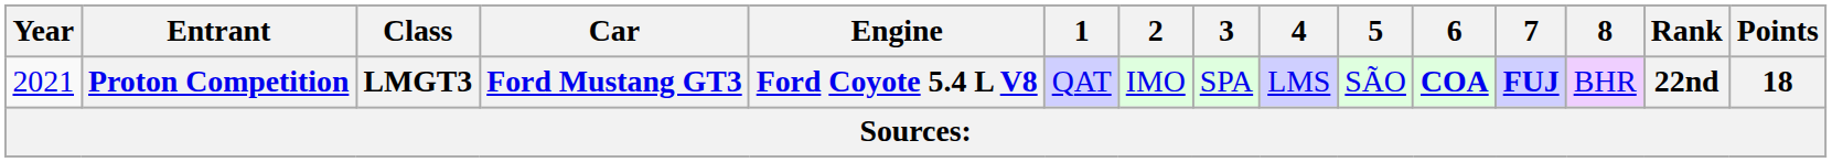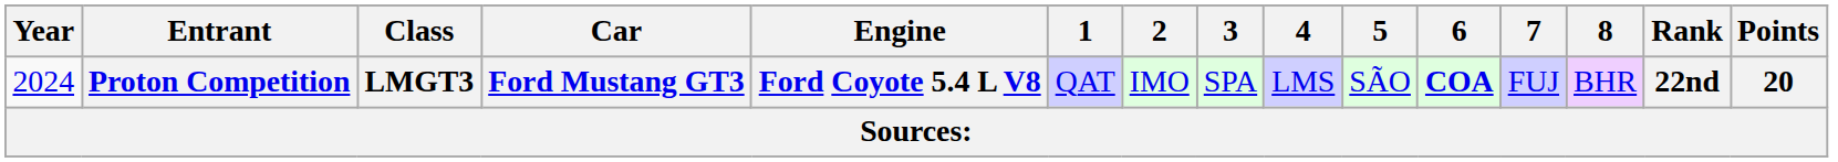 <table class="wikitable" style="text-align:center; font-size:90%">
 <tr>
 <th>Year</th>
 <th>Entrant</th>
 <th>Class</th>
 <th>Car</th>
 <th>Engine</th>
 <th>1</th>
 <th>2</th>
 <th>3</th>
 <th>4</th>
 <th>5</th>
 <th>6</th>
 <th>7</th>
 <th>8</th>
 <th>Rank</th>
 <th>Points</th>
 </tr>
 <tr>
-<td><a href='#'>2021</a></td>
+<td><a href='#'>2024</a></td>
 <th><a href='#'>Proton Competition</a></th>
 <th>LMGT3</th>
 <th><a href='#'>Ford Mustang GT3</a></th>
 <th><a href='#'>Ford</a> <a href='#'>Coyote</a> 5.4 L <a href='#'>V8</a></th>
 <td style="background:#CFCFFF;"><a href='#'>QAT</a><br></td>
 <td style="background:#DFFFDF;"><a href='#'>IMO</a><br></td>
 <td style="background:#DFFFDF;"><a href='#'>SPA</a><br></td>
 <td style="background:#CFCFFF;"><a href='#'>LMS</a><br></td>
 <td style="background:#DFFFDF;"><a href='#'>SÃO</a><br></td>
 <td style="background:#DFFFDF;"><strong><a href='#'>COA</a><br></strong></td>
-<td style="background:#CFCFFF;"><strong><a href='#'>FUJ</a><br></strong></td>
+<td style="background:#CFCFFF;"><a href='#'>FUJ</a><br></td>
 <td style="background:#EFCFFF;"><a href='#'>BHR</a><br></td>
 <th>22nd</th>
-<th>18</th>
+<th>20</th>
 </tr>
 <tr>
 <th colspan="15">Sources:</th>
 </tr>
 </table>
